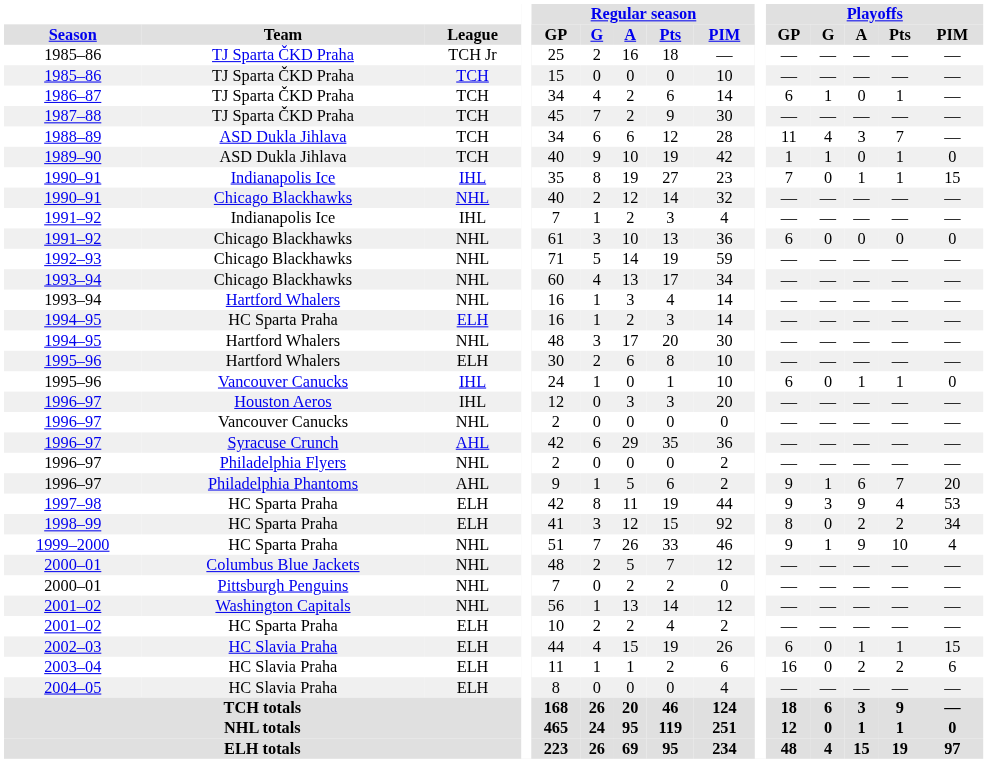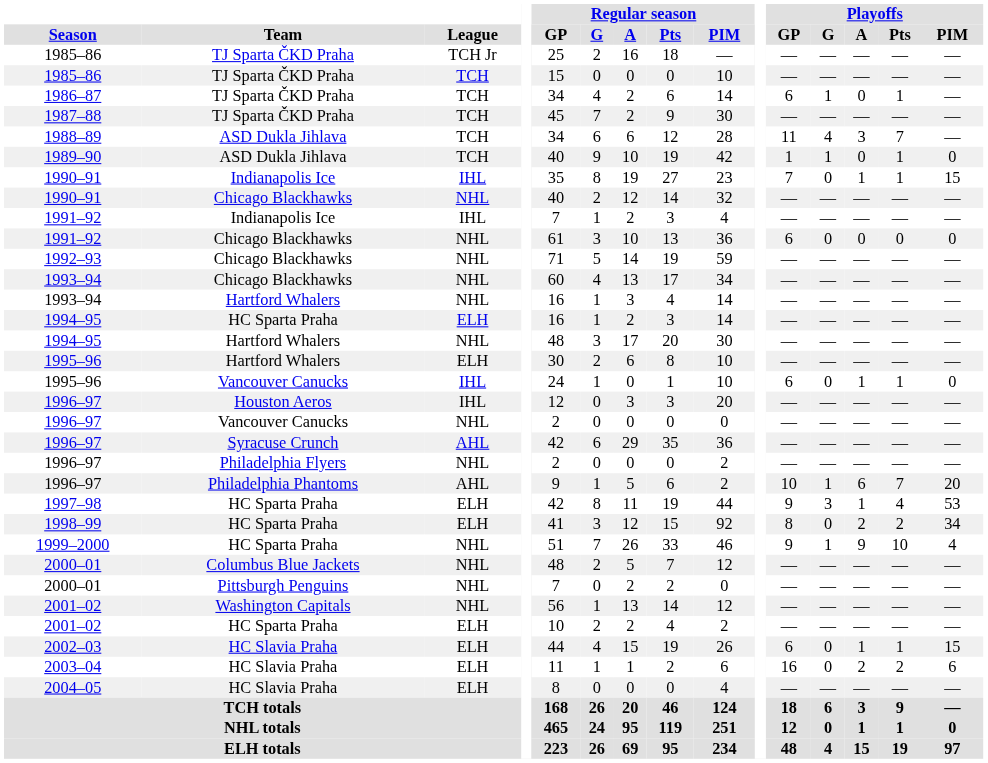 <table border="0" cellpadding="1" cellspacing="0" style="text-align:center; width:60em">
 <tr bgcolor="#e0e0e0">
 <th colspan="3" bgcolor="#ffffff"> </th>
 <th rowspan="99" bgcolor="#ffffff"> </th>
 <th colspan="5"><a href='#'>Regular season</a></th>
 <th rowspan="99" bgcolor="#ffffff"> </th>
 <th colspan="5"><a href='#'>Playoffs</a></th>
 </tr>
 <tr bgcolor="#e0e0e0">
 <th><a href='#'>Season</a></th>
 <th>Team</th>
 <th>League</th>
 <th>GP</th>
 <th><a href='#'>G</a></th>
 <th><a href='#'>A</a></th>
 <th><a href='#'>Pts</a></th>
 <th><a href='#'>PIM</a></th>
 <th>GP</th>
 <th>G</th>
 <th>A</th>
 <th>Pts</th>
 <th>PIM</th>
 </tr>
 <tr>
 <td>1985–86</td>
 <td><a href='#'>TJ Sparta ČKD Praha</a></td>
 <td>TCH Jr</td>
 <td>25</td>
 <td>2</td>
 <td>16</td>
 <td>18</td>
 <td>—</td>
 <td>—</td>
 <td>—</td>
 <td>—</td>
 <td>—</td>
 <td>—</td>
 </tr>
 <tr bgcolor="#f0f0f0">
 <td><a href='#'>1985–86</a></td>
 <td>TJ Sparta ČKD Praha</td>
 <td><a href='#'>TCH</a></td>
 <td>15</td>
 <td>0</td>
 <td>0</td>
 <td>0</td>
 <td>10</td>
 <td>—</td>
 <td>—</td>
 <td>—</td>
 <td>—</td>
 <td>—</td>
 </tr>
 <tr>
 <td><a href='#'>1986–87</a></td>
 <td>TJ Sparta ČKD Praha</td>
 <td>TCH</td>
 <td>34</td>
 <td>4</td>
 <td>2</td>
 <td>6</td>
 <td>14</td>
 <td>6</td>
 <td>1</td>
 <td>0</td>
 <td>1</td>
 <td>—</td>
 </tr>
 <tr bgcolor="#f0f0f0">
 <td><a href='#'>1987–88</a></td>
 <td>TJ Sparta ČKD Praha</td>
 <td>TCH</td>
 <td>45</td>
 <td>7</td>
 <td>2</td>
 <td>9</td>
 <td>30</td>
 <td>—</td>
 <td>—</td>
 <td>—</td>
 <td>—</td>
 <td>—</td>
 </tr>
 <tr>
 <td><a href='#'>1988–89</a></td>
 <td><a href='#'>ASD Dukla Jihlava</a></td>
 <td>TCH</td>
 <td>34</td>
 <td>6</td>
 <td>6</td>
 <td>12</td>
 <td>28</td>
 <td>11</td>
 <td>4</td>
 <td>3</td>
 <td>7</td>
 <td>—</td>
 </tr>
 <tr bgcolor="#f0f0f0">
 <td><a href='#'>1989–90</a></td>
 <td>ASD Dukla Jihlava</td>
 <td>TCH</td>
 <td>40</td>
 <td>9</td>
 <td>10</td>
 <td>19</td>
 <td>42</td>
 <td>1</td>
 <td>1</td>
 <td>0</td>
 <td>1</td>
 <td>0</td>
 </tr>
 <tr>
 <td><a href='#'>1990–91</a></td>
 <td><a href='#'>Indianapolis Ice</a></td>
 <td><a href='#'>IHL</a></td>
 <td>35</td>
 <td>8</td>
 <td>19</td>
 <td>27</td>
 <td>23</td>
 <td>7</td>
 <td>0</td>
 <td>1</td>
 <td>1</td>
 <td>15</td>
 </tr>
 <tr bgcolor="#f0f0f0">
 <td><a href='#'>1990–91</a></td>
 <td><a href='#'>Chicago Blackhawks</a></td>
 <td><a href='#'>NHL</a></td>
 <td>40</td>
 <td>2</td>
 <td>12</td>
 <td>14</td>
 <td>32</td>
 <td>—</td>
 <td>—</td>
 <td>—</td>
 <td>—</td>
 <td>—</td>
 </tr>
 <tr>
 <td><a href='#'>1991–92</a></td>
 <td>Indianapolis Ice</td>
 <td>IHL</td>
 <td>7</td>
 <td>1</td>
 <td>2</td>
 <td>3</td>
 <td>4</td>
 <td>—</td>
 <td>—</td>
 <td>—</td>
 <td>—</td>
 <td>—</td>
 </tr>
 <tr bgcolor="#f0f0f0">
 <td><a href='#'>1991–92</a></td>
 <td>Chicago Blackhawks</td>
 <td>NHL</td>
 <td>61</td>
 <td>3</td>
 <td>10</td>
 <td>13</td>
 <td>36</td>
 <td>6</td>
 <td>0</td>
 <td>0</td>
 <td>0</td>
 <td>0</td>
 </tr>
 <tr>
 <td><a href='#'>1992–93</a></td>
 <td>Chicago Blackhawks</td>
 <td>NHL</td>
 <td>71</td>
 <td>5</td>
 <td>14</td>
 <td>19</td>
 <td>59</td>
 <td>—</td>
 <td>—</td>
 <td>—</td>
 <td>—</td>
 <td>—</td>
 </tr>
 <tr bgcolor="#f0f0f0">
 <td><a href='#'>1993–94</a></td>
 <td>Chicago Blackhawks</td>
 <td>NHL</td>
 <td>60</td>
 <td>4</td>
 <td>13</td>
 <td>17</td>
 <td>34</td>
 <td>—</td>
 <td>—</td>
 <td>—</td>
 <td>—</td>
 <td>—</td>
 </tr>
 <tr>
 <td>1993–94</td>
 <td><a href='#'>Hartford Whalers</a></td>
 <td>NHL</td>
 <td>16</td>
 <td>1</td>
 <td>3</td>
 <td>4</td>
 <td>14</td>
 <td>—</td>
 <td>—</td>
 <td>—</td>
 <td>—</td>
 <td>—</td>
 </tr>
 <tr bgcolor="#f0f0f0">
 <td><a href='#'>1994–95</a></td>
 <td>HC Sparta Praha</td>
 <td><a href='#'>ELH</a></td>
 <td>16</td>
 <td>1</td>
 <td>2</td>
 <td>3</td>
 <td>14</td>
 <td>—</td>
 <td>—</td>
 <td>—</td>
 <td>—</td>
 <td>—</td>
 </tr>
 <tr>
 <td><a href='#'>1994–95</a></td>
 <td>Hartford Whalers</td>
 <td>NHL</td>
 <td>48</td>
 <td>3</td>
 <td>17</td>
 <td>20</td>
 <td>30</td>
 <td>—</td>
 <td>—</td>
 <td>—</td>
 <td>—</td>
 <td>—</td>
 </tr>
 <tr bgcolor="#f0f0f0">
 <td><a href='#'>1995–96</a></td>
 <td>Hartford Whalers</td>
 <td>ELH</td>
 <td>30</td>
 <td>2</td>
 <td>6</td>
 <td>8</td>
 <td>10</td>
 <td>—</td>
 <td>—</td>
 <td>—</td>
 <td>—</td>
 <td>—</td>
 </tr>
 <tr>
 <td>1995–96</td>
 <td><a href='#'>Vancouver Canucks</a></td>
 <td><a href='#'>IHL</a></td>
 <td>24</td>
 <td>1</td>
 <td>0</td>
 <td>1</td>
 <td>10</td>
 <td>6</td>
 <td>0</td>
 <td>1</td>
 <td>1</td>
 <td>0</td>
 </tr>
 <tr bgcolor="#f0f0f0">
 <td><a href='#'>1996–97</a></td>
 <td><a href='#'>Houston Aeros</a></td>
 <td>IHL</td>
 <td>12</td>
 <td>0</td>
 <td>3</td>
 <td>3</td>
 <td>20</td>
 <td>—</td>
 <td>—</td>
 <td>—</td>
 <td>—</td>
 <td>—</td>
 </tr>
 <tr>
 <td><a href='#'>1996–97</a></td>
 <td>Vancouver Canucks</td>
 <td>NHL</td>
 <td>2</td>
 <td>0</td>
 <td>0</td>
 <td>0</td>
 <td>0</td>
 <td>—</td>
 <td>—</td>
 <td>—</td>
 <td>—</td>
 <td>—</td>
 </tr>
 <tr bgcolor="#f0f0f0">
 <td><a href='#'>1996–97</a></td>
 <td><a href='#'>Syracuse Crunch</a></td>
 <td><a href='#'>AHL</a></td>
 <td>42</td>
 <td>6</td>
 <td>29</td>
 <td>35</td>
 <td>36</td>
 <td>—</td>
 <td>—</td>
 <td>—</td>
 <td>—</td>
 <td>—</td>
 </tr>
 <tr>
 <td>1996–97</td>
 <td><a href='#'>Philadelphia Flyers</a></td>
 <td>NHL</td>
 <td>2</td>
 <td>0</td>
 <td>0</td>
 <td>0</td>
 <td>2</td>
 <td>—</td>
 <td>—</td>
 <td>—</td>
 <td>—</td>
 <td>—</td>
 </tr>
 <tr bgcolor="#f0f0f0">
 <td>1996–97</td>
 <td><a href='#'>Philadelphia Phantoms</a></td>
 <td>AHL</td>
 <td>9</td>
 <td>1</td>
 <td>5</td>
 <td>6</td>
 <td>2</td>
-<td>9</td>
+<td>10</td>
 <td>1</td>
 <td>6</td>
 <td>7</td>
 <td>20</td>
 </tr>
 <tr>
 <td><a href='#'>1997–98</a></td>
 <td>HC Sparta Praha</td>
 <td>ELH</td>
 <td>42</td>
 <td>8</td>
 <td>11</td>
 <td>19</td>
 <td>44</td>
 <td>9</td>
 <td>3</td>
-<td>9</td>
+<td>1</td>
 <td>4</td>
 <td>53</td>
 </tr>
 <tr bgcolor="#f0f0f0">
 <td><a href='#'>1998–99</a></td>
 <td>HC Sparta Praha</td>
 <td>ELH</td>
 <td>41</td>
 <td>3</td>
 <td>12</td>
 <td>15</td>
 <td>92</td>
 <td>8</td>
 <td>0</td>
 <td>2</td>
 <td>2</td>
 <td>34</td>
 </tr>
 <tr>
 <td><a href='#'>1999–2000</a></td>
 <td>HC Sparta Praha</td>
 <td>NHL</td>
 <td>51</td>
 <td>7</td>
 <td>26</td>
 <td>33</td>
 <td>46</td>
 <td>9</td>
 <td>1</td>
 <td>9</td>
 <td>10</td>
 <td>4</td>
 </tr>
 <tr bgcolor="#f0f0f0">
 <td><a href='#'>2000–01</a></td>
 <td><a href='#'>Columbus Blue Jackets</a></td>
 <td>NHL</td>
 <td>48</td>
 <td>2</td>
 <td>5</td>
 <td>7</td>
 <td>12</td>
 <td>—</td>
 <td>—</td>
 <td>—</td>
 <td>—</td>
 <td>—</td>
 </tr>
 <tr>
 <td>2000–01</td>
 <td><a href='#'>Pittsburgh Penguins</a></td>
 <td>NHL</td>
 <td>7</td>
 <td>0</td>
 <td>2</td>
 <td>2</td>
 <td>0</td>
 <td>—</td>
 <td>—</td>
 <td>—</td>
 <td>—</td>
 <td>—</td>
 </tr>
 <tr bgcolor="#f0f0f0">
 <td><a href='#'>2001–02</a></td>
 <td><a href='#'>Washington Capitals</a></td>
 <td>NHL</td>
 <td>56</td>
 <td>1</td>
 <td>13</td>
 <td>14</td>
 <td>12</td>
 <td>—</td>
 <td>—</td>
 <td>—</td>
 <td>—</td>
 <td>—</td>
 </tr>
 <tr>
 <td><a href='#'>2001–02</a></td>
 <td>HC Sparta Praha</td>
 <td>ELH</td>
 <td>10</td>
 <td>2</td>
 <td>2</td>
 <td>4</td>
 <td>2</td>
 <td>—</td>
 <td>—</td>
 <td>—</td>
 <td>—</td>
 <td>—</td>
 </tr>
 <tr bgcolor="#f0f0f0">
 <td><a href='#'>2002–03</a></td>
 <td><a href='#'>HC Slavia Praha</a></td>
 <td>ELH</td>
 <td>44</td>
 <td>4</td>
 <td>15</td>
 <td>19</td>
 <td>26</td>
 <td>6</td>
 <td>0</td>
 <td>1</td>
 <td>1</td>
 <td>15</td>
 </tr>
 <tr>
 <td><a href='#'>2003–04</a></td>
 <td>HC Slavia Praha</td>
 <td>ELH</td>
 <td>11</td>
 <td>1</td>
 <td>1</td>
 <td>2</td>
 <td>6</td>
 <td>16</td>
 <td>0</td>
 <td>2</td>
 <td>2</td>
 <td>6</td>
 </tr>
 <tr bgcolor="#f0f0f0">
 <td><a href='#'>2004–05</a></td>
 <td>HC Slavia Praha</td>
 <td>ELH</td>
 <td>8</td>
 <td>0</td>
 <td>0</td>
 <td>0</td>
 <td>4</td>
 <td>—</td>
 <td>—</td>
 <td>—</td>
 <td>—</td>
 <td>—</td>
 </tr>
 <tr bgcolor="#e0e0e0">
 <th colspan="3">TCH totals</th>
 <th>168</th>
 <th>26</th>
 <th>20</th>
 <th>46</th>
 <th>124</th>
 <th>18</th>
 <th>6</th>
 <th>3</th>
 <th>9</th>
 <th>—</th>
 </tr>
 <tr bgcolor="#e0e0e0">
 <th colspan="3">NHL totals</th>
 <th>465</th>
 <th>24</th>
 <th>95</th>
 <th>119</th>
 <th>251</th>
 <th>12</th>
 <th>0</th>
 <th>1</th>
 <th>1</th>
 <th>0</th>
 </tr>
 <tr bgcolor="#e0e0e0">
 <th colspan="3">ELH totals</th>
 <th>223</th>
 <th>26</th>
 <th>69</th>
 <th>95</th>
 <th>234</th>
 <th>48</th>
 <th>4</th>
 <th>15</th>
 <th>19</th>
 <th>97</th>
 </tr>
 </table>
